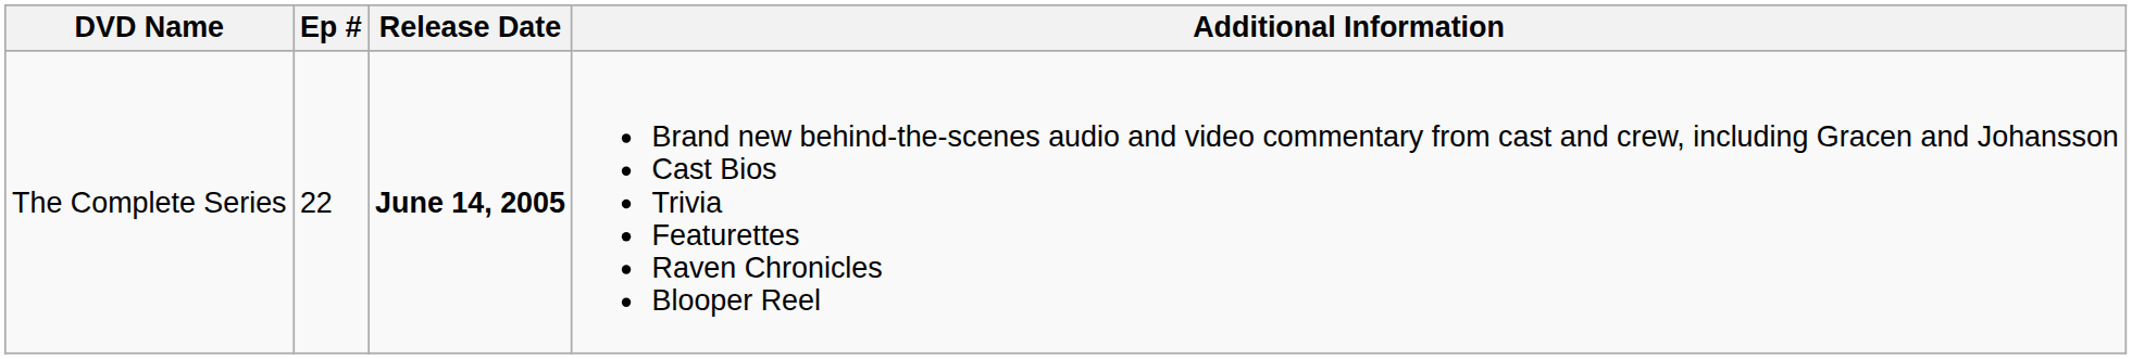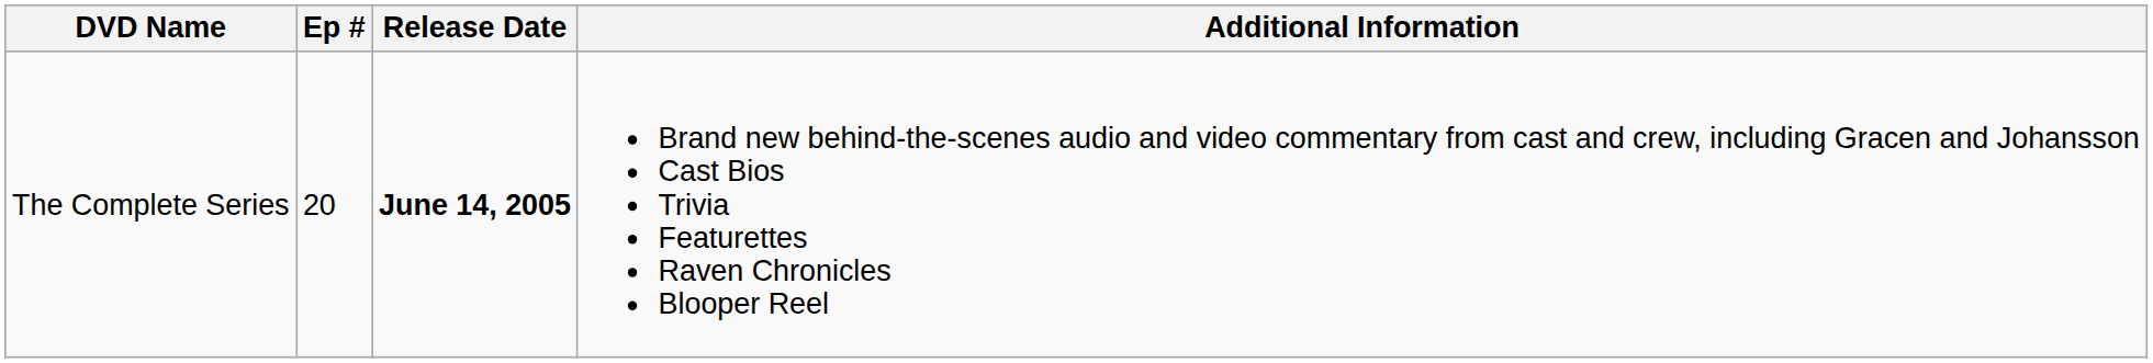 <table class="wikitable">
 <tr>
 <th>DVD Name</th>
 <th>Ep #</th>
 <th>Release Date</th>
 <th>Additional Information</th>
 </tr>
 <tr>
 <td>The Complete Series</td>
-<td>22</td>
+<td>20</td>
 <td><strong>June 14, 2005</strong></td>
 <td><br><ul><li>Brand new behind-the-scenes audio and video commentary from cast and crew, including Gracen and Johansson</li><li>Cast Bios</li><li>Trivia</li><li>Featurettes</li><li>Raven Chronicles</li><li>Blooper Reel</li></ul></td>
 </tr>
 </table>
